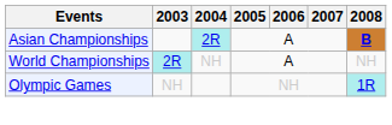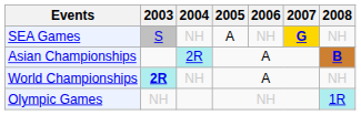 <table class="wikitable" style="font-size: 90%; text-align:center">
 <tr>
 <th>Events</th>
 <th>2003</th>
 <th>2004</th>
 <th>2005</th>
 <th>2006</th>
 <th>2007</th>
 <th>2008</th>
 </tr>
 <tr>
+<td bgcolor="#ECF2FF"; align="left"><a href='#'>SEA Games</a></td>
+<td bgcolor=silver><a href='#'>S</a></td>
+<td style=color:#ccc>NH</td>
+<td>A</td>
+<td style=color:#ccc>NH</td>
+<td bgcolor=gold><a href='#'><strong>G</strong></a></td>
+<td style=color:#ccc>NH</td>
+</tr>
+<tr>
 <td bgcolor="#ECF2FF"; align="left"><a href='#'>Asian Championships</a></td>
 <td></td>
 <td bgcolor=AFEEEE><a href='#'>2R</a></td>
 <td colspan="3">A</td>
 <td bgcolor=CD7F32><strong><a href='#'>B</a></strong></td>
 </tr>
 <tr>
 <td bgcolor="#ECF2FF"; align="left"><a href='#'>World Championships</a></td>
-<td bgcolor=AFEEEE><a href='#'>2R</a></td>
+<td bgcolor=AFEEEE><strong><a href='#'>2R</a></strong></td>
 <td style=color:#ccc>NH</td>
 <td colspan="3">A</td>
 <td style=color:#ccc>NH</td>
 </tr>
 <tr>
 <td bgcolor="#ECF2FF"; align="left"><a href='#'>Olympic Games</a></td>
 <td style=color:#ccc>NH</td>
 <td></td>
 <td colspan="3" style=color:#ccc>NH</td>
 <td bgcolor=AFEEEE><a href='#'>1R</a></td>
 </tr>
 </table>
